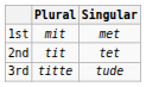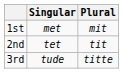 <table class="wikitable" style="text-align:center">
 <tr>
 <th></th>
+<th>Singular</th>
 <th>Plural</th>
-<th>Singular</th>
 </tr>
 <tr>
 <td>1st</td>
+<td><em>met</em></td>
 <td><em>mit</em></td>
-<td><em>met</em></td>
 </tr>
 <tr>
 <td>2nd</td>
+<td><em>tet</em></td>
 <td><em>tit</em></td>
-<td><em>tet</em></td>
 </tr>
 <tr>
 <td>3rd</td>
+<td><em>tude</em></td>
 <td><em>titte</em></td>
-<td><em>tude</em></td>
 </tr>
 </table>
